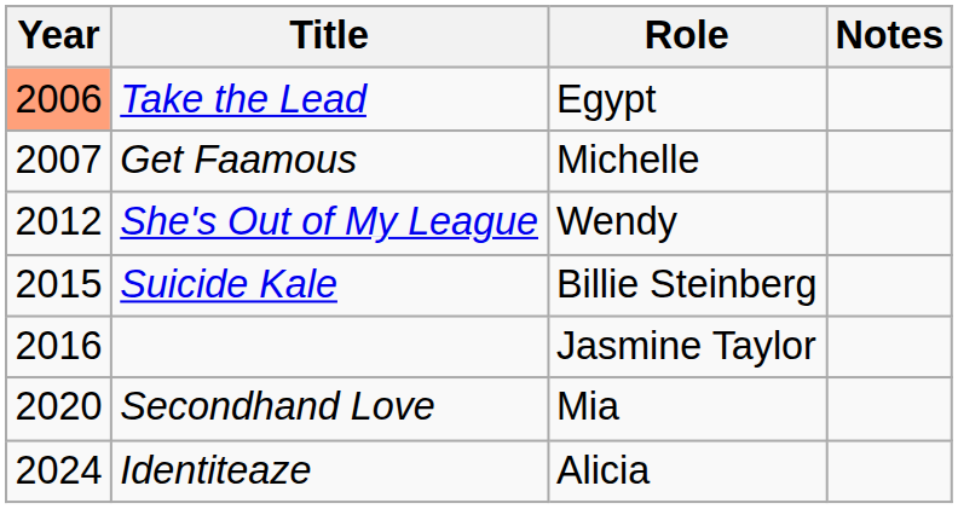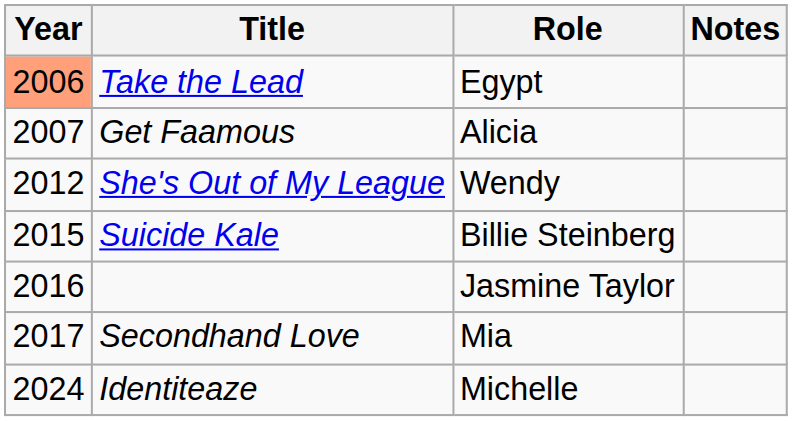 <table class="wikitable sortable">
 <tr>
 <th>Year</th>
 <th>Title</th>
 <th>Role</th>
 <th class="unsortable">Notes</th>
 </tr>
 <tr>
 <td style="background: lightsalmon;">2006</td>
 <td><em><a href='#'>Take the Lead</a></em></td>
 <td>Egypt</td>
 <td></td>
 </tr>
 <tr>
 <td>2007</td>
 <td><em>Get Faamous</em></td>
-<td>Michelle</td>
+<td>Alicia</td>
 <td></td>
 </tr>
 <tr>
 <td>2012</td>
 <td><em><a href='#'>She's Out of My League</a></em></td>
 <td>Wendy</td>
 <td></td>
 </tr>
 <tr>
 <td>2015</td>
 <td><em><a href='#'>Suicide Kale</a></em></td>
 <td>Billie Steinberg</td>
 <td></td>
 </tr>
 <tr>
 <td>2016</td>
 <td><em></em></td>
 <td>Jasmine Taylor</td>
 <td></td>
 </tr>
 <tr>
-<td>2020</td>
+<td>2017</td>
 <td><em>Secondhand Love</em></td>
 <td>Mia</td>
 <td></td>
 </tr>
 <tr>
 <td>2024</td>
 <td><em>Identiteaze</em></td>
-<td>Alicia</td>
+<td>Michelle</td>
 <td></td>
 </tr>
 </table>
